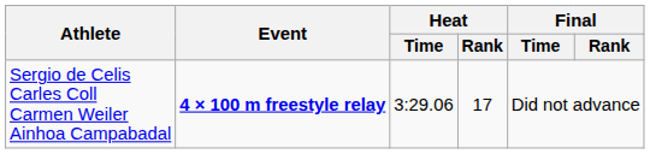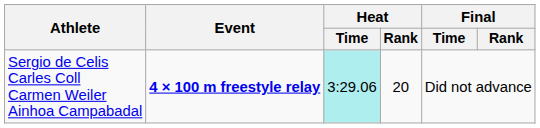 <table class="wikitable" style="text-align:center; font-size:90%;">
 <tr>
 <th rowspan="2">Athlete</th>
 <th rowspan="2">Event</th>
 <th colspan="2">Heat</th>
 <th colspan="2">Final</th>
 </tr>
 <tr style="font-size:95%">
 <th>Time</th>
 <th>Rank</th>
 <th>Time</th>
 <th>Rank</th>
 </tr>
 <tr>
 <td align=left><a href='#'>Sergio de Celis</a> <br><a href='#'>Carles Coll</a> <br><a href='#'>Carmen Weiler</a> <br><a href='#'>Ainhoa Campabadal</a></td>
 <td align=left><strong><a href='#'>4 × 100 m freestyle relay</a></strong></td>
-<td>3:29.06</td>
-<td>17</td>
+<td style="background: paleturquoise;">3:29.06</td>
+<td>20</td>
 <td colspan=2>Did not advance</td>
 </tr>
 </table>
